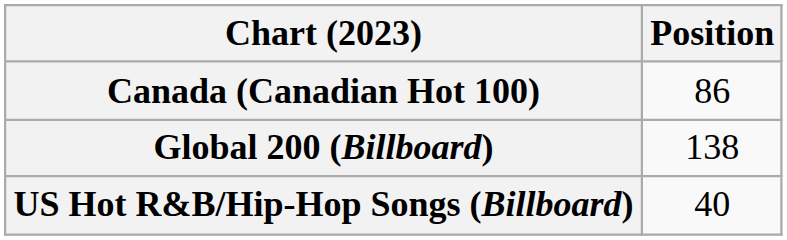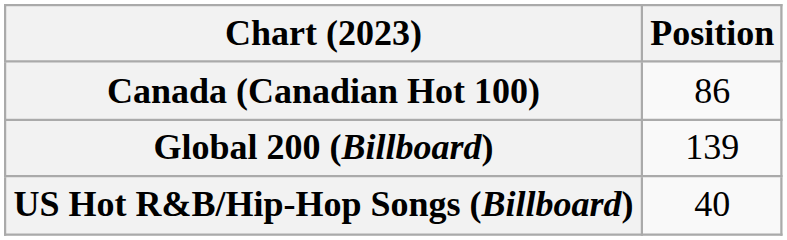 <table class="wikitable sortable plainrowheaders" style="text-align:center">
 <tr>
 <th scope="col">Chart (2023)</th>
 <th scope="col">Position</th>
 </tr>
 <tr>
 <th scope="row">Canada (Canadian Hot 100)</th>
 <td>86</td>
 </tr>
 <tr>
 <th scope="row">Global 200 (<em>Billboard</em>)</th>
-<td>138</td>
+<td>139</td>
 </tr>
 <tr>
 <th scope="row">US Hot R&B/Hip-Hop Songs (<em>Billboard</em>)</th>
 <td>40</td>
 </tr>
 </table>
